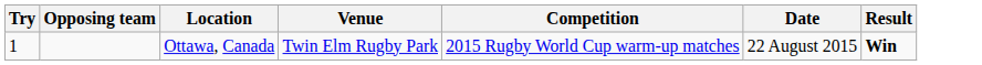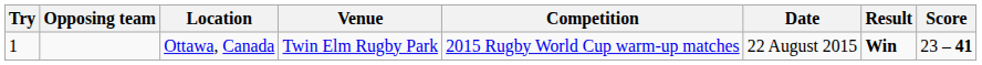 <table class="wikitable" style="font-size:100%">
 <tr>
 <th>Try</th>
 <th>Opposing team</th>
 <th>Location</th>
 <th>Venue</th>
 <th>Competition</th>
 <th>Date</th>
 <th>Result</th>
+<th>Score</th>
 </tr>
 <tr>
 <td>1</td>
 <td></td>
 <td><a href='#'>Ottawa</a>, <a href='#'>Canada</a></td>
 <td><a href='#'>Twin Elm Rugby Park</a></td>
 <td><a href='#'>2015 Rugby World Cup warm-up matches</a></td>
 <td>22 August 2015</td>
 <td><strong>Win</strong></td>
+<td>23 – <strong>41</strong></td>
 </tr>
 </table>
